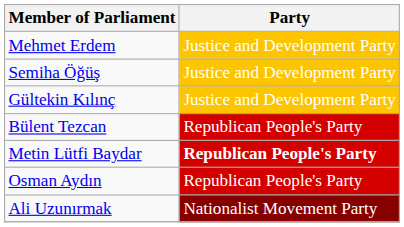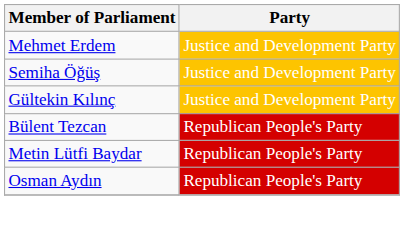 <table class="wikitable">
 <tr>
 <th>Member of Parliament</th>
 <th>Party</th>
 </tr>
 <tr>
 <td><a href='#'>Mehmet Erdem</a></td>
 <td style="background:#FDC400; color:white">Justice and Development Party</td>
 </tr>
 <tr>
 <td><a href='#'>Semiha Öğüş</a></td>
 <td style="background:#FDC400; color:white">Justice and Development Party</td>
 </tr>
 <tr>
 <td><a href='#'>Gültekin Kılınç</a></td>
 <td style="background:#FDC400; color:white">Justice and Development Party</td>
 </tr>
 <tr>
 <td><a href='#'>Bülent Tezcan</a></td>
 <td style="background:#D40000; color:white">Republican People's Party</td>
 </tr>
 <tr>
 <td><a href='#'>Metin Lütfi Baydar</a></td>
-<td style="background:#D40000; color:white"><strong>Republican People's Party</strong></td>
+<td style="background:#D40000; color:white">Republican People's Party</td>
 </tr>
 <tr>
 <td><a href='#'>Osman Aydın</a></td>
 <td style="background:#D40000; color:white">Republican People's Party</td>
 </tr>
 <tr>
-<td><a href='#'>Ali Uzunırmak</a></td>
-<td style="background:#870000; color:white">Nationalist Movement Party</td>
-</tr>
-<tr>
 </tr>
 </table>
